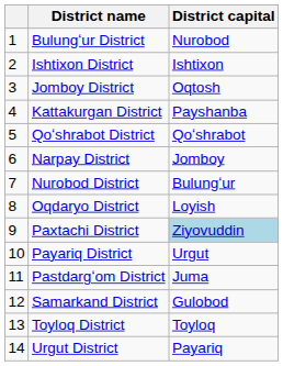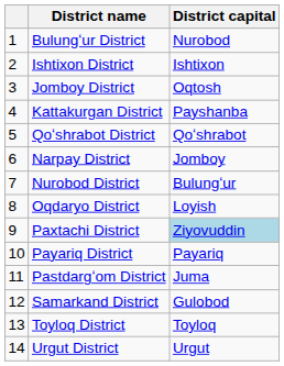 <table class="wikitable sortable">
 <tr>
 <th></th>
 <th>District name</th>
 <th>District capital</th>
 </tr>
 <tr>
 <td>1</td>
 <td><a href='#'>Bulungʻur District</a></td>
 <td><a href='#'>Nurobod</a></td>
 </tr>
 <tr>
 <td>2</td>
 <td><a href='#'>Ishtixon District</a></td>
 <td><a href='#'>Ishtixon</a></td>
 </tr>
 <tr>
 <td>3</td>
 <td><a href='#'>Jomboy District</a></td>
 <td><a href='#'>Oqtosh</a></td>
 </tr>
 <tr>
 <td>4</td>
 <td><a href='#'>Kattakurgan District</a></td>
 <td><a href='#'>Payshanba</a></td>
 </tr>
 <tr>
 <td>5</td>
 <td><a href='#'>Qoʻshrabot District</a></td>
 <td><a href='#'>Qoʻshrabot</a></td>
 </tr>
 <tr>
 <td>6</td>
 <td><a href='#'>Narpay District</a></td>
 <td><a href='#'>Jomboy</a></td>
 </tr>
 <tr>
 <td>7</td>
 <td><a href='#'>Nurobod District</a></td>
 <td><a href='#'>Bulungʻur</a></td>
 </tr>
 <tr>
 <td>8</td>
 <td><a href='#'>Oqdaryo District</a></td>
 <td><a href='#'>Loyish</a></td>
 </tr>
 <tr>
 <td>9</td>
 <td><a href='#'>Paxtachi District</a></td>
 <td style="background: lightblue;"><a href='#'>Ziyovuddin</a></td>
 </tr>
 <tr>
 <td>10</td>
 <td><a href='#'>Payariq District</a></td>
-<td><a href='#'>Urgut</a></td>
+<td><a href='#'>Payariq</a></td>
 </tr>
 <tr>
 <td>11</td>
 <td><a href='#'>Pastdargʻom District</a></td>
 <td><a href='#'>Juma</a></td>
 </tr>
 <tr>
 <td>12</td>
 <td><a href='#'>Samarkand District</a></td>
 <td><a href='#'>Gulobod</a></td>
 </tr>
 <tr>
 <td>13</td>
 <td><a href='#'>Toyloq District</a></td>
 <td><a href='#'>Toyloq</a></td>
 </tr>
 <tr>
 <td>14</td>
 <td><a href='#'>Urgut District</a></td>
-<td><a href='#'>Payariq</a></td>
+<td><a href='#'>Urgut</a></td>
 </tr>
 </table>
